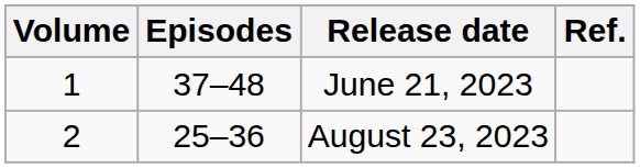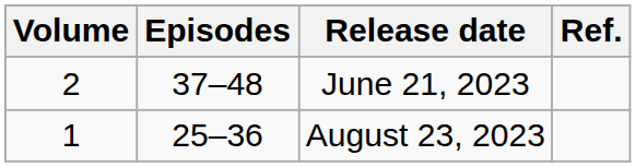 <table class="wikitable" style="text-align: center;">
 <tr>
 <th>Volume</th>
 <th>Episodes</th>
 <th>Release date</th>
 <th>Ref.</th>
 </tr>
 <tr>
-<td>1</td>
+<td>2</td>
 <td>37–48</td>
 <td>June 21, 2023</td>
 <td></td>
 </tr>
 <tr>
-<td>2</td>
+<td>1</td>
 <td>25–36</td>
 <td>August 23, 2023</td>
 <td></td>
 </tr>
 </table>
